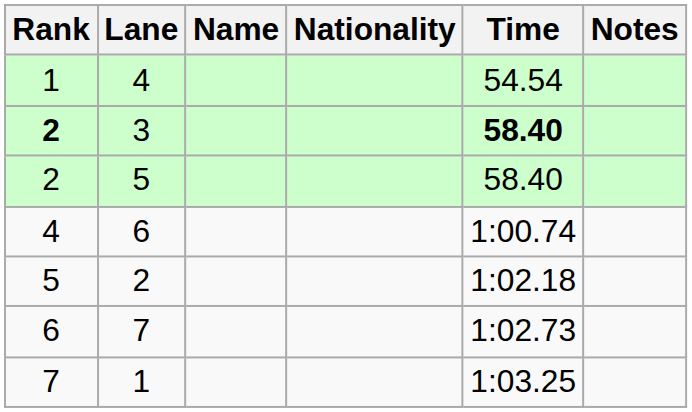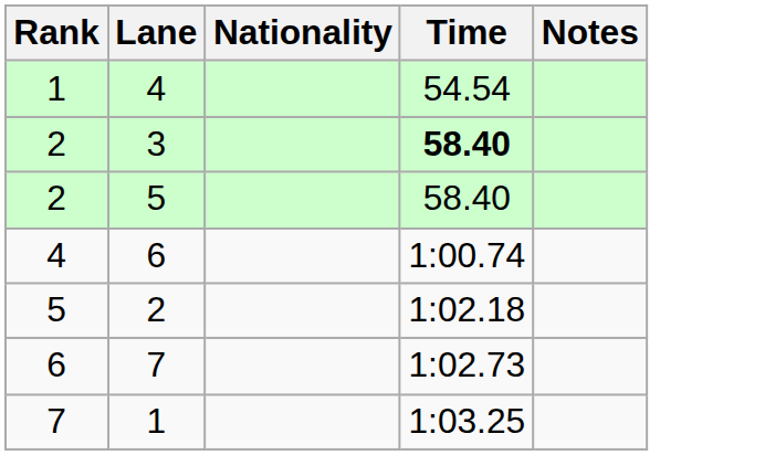 <table class="wikitable sortable" style="text-align:center">
 <tr>
 <th>Rank</th>
 <th>Lane</th>
-<th>Name</th>
 <th>Nationality</th>
 <th>Time</th>
 <th>Notes</th>
 </tr>
 <tr bgcolor=ccffcc>
 <td>1</td>
 <td>4</td>
 <td align=left></td>
-<td align=left></td>
 <td>54.54</td>
 <td><strong></strong> <strong></strong></td>
 </tr>
 <tr bgcolor=ccffcc>
-<td><strong>2</strong></td>
+<td>2</td>
 <td>3</td>
-<td align=left></td>
 <td align=left></td>
 <td><strong>58.40</strong></td>
 <td><strong></strong></td>
 </tr>
 <tr bgcolor=ccffcc>
 <td>2</td>
 <td>5</td>
 <td align=left></td>
-<td align=left></td>
 <td>58.40</td>
 <td><strong></strong></td>
 </tr>
 <tr>
 <td>4</td>
 <td>6</td>
-<td align=left></td>
 <td align=left></td>
 <td>1:00.74</td>
 <td></td>
 </tr>
 <tr>
 <td>5</td>
 <td>2</td>
 <td align=left></td>
-<td align=left></td>
 <td>1:02.18</td>
 <td></td>
 </tr>
 <tr>
 <td>6</td>
 <td>7</td>
-<td align=left></td>
 <td align=left></td>
 <td>1:02.73</td>
 <td></td>
 </tr>
 <tr>
 <td>7</td>
 <td>1</td>
 <td align=left></td>
-<td align=left></td>
 <td>1:03.25</td>
 <td></td>
 </tr>
 </table>
